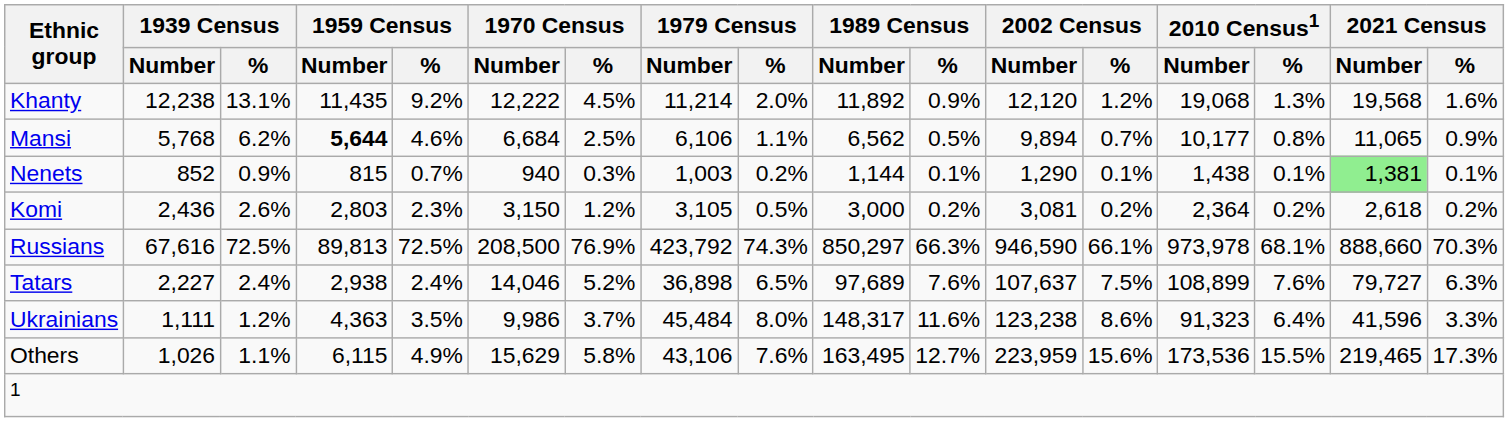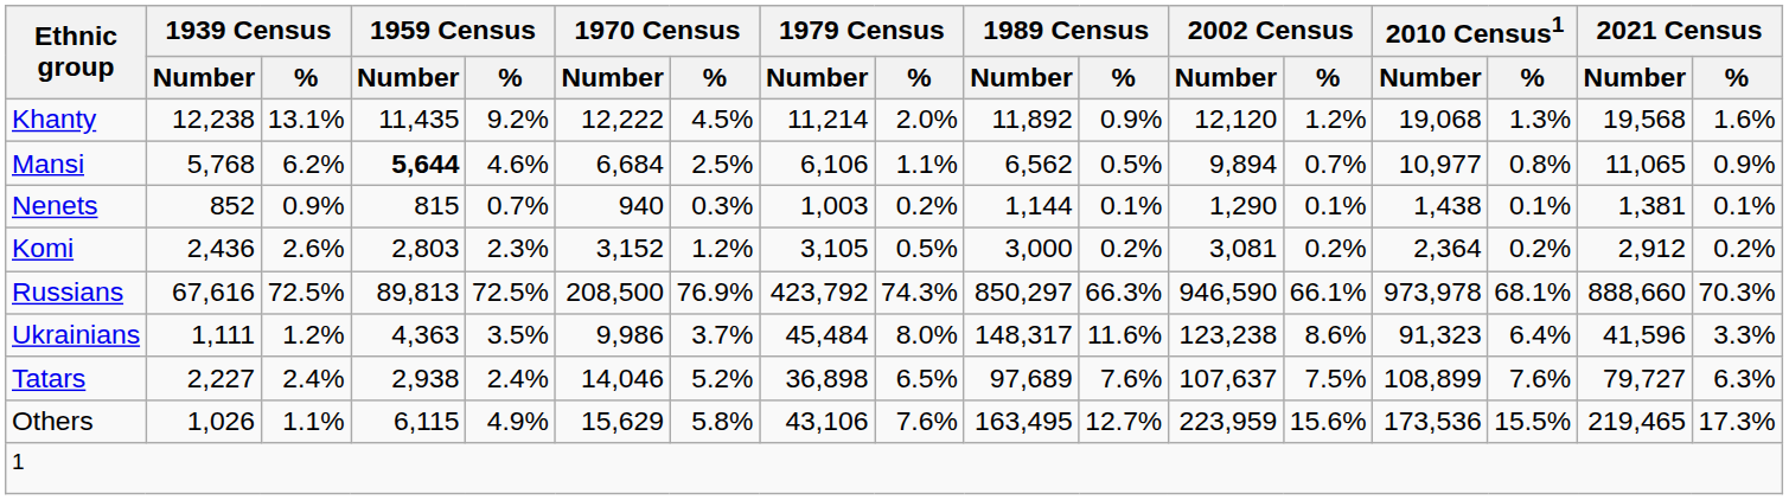 <table class="wikitable" style="text-align: right;">
 <tr style="background:#e0e0e0;">
 <th rowspan="2">Ethnic<br>group</th>
 <th colspan="2">1939 Census</th>
 <th colspan="2">1959 Census</th>
 <th colspan="2">1970 Census</th>
 <th colspan="2">1979 Census</th>
 <th colspan="2">1989 Census</th>
 <th colspan="2">2002 Census</th>
 <th colspan="2">2010 Census<sup>1</sup></th>
 <th colspan="2">2021 Census</th>
 </tr>
 <tr style="background:#e0e0e0;">
 <th>Number</th>
 <th>%</th>
 <th>Number</th>
 <th>%</th>
 <th>Number</th>
 <th>%</th>
 <th>Number</th>
 <th>%</th>
 <th>Number</th>
 <th>%</th>
 <th>Number</th>
 <th>%</th>
 <th>Number</th>
 <th>%</th>
 <th>Number</th>
 <th>%</th>
 </tr>
 <tr>
 <td style="text-align:left;"><a href='#'>Khanty</a></td>
 <td>12,238</td>
 <td>13.1%</td>
 <td>11,435</td>
 <td>9.2%</td>
 <td>12,222</td>
 <td>4.5%</td>
 <td>11,214</td>
 <td>2.0%</td>
 <td>11,892</td>
 <td>0.9%</td>
 <td>12,120</td>
 <td>1.2%</td>
 <td>19,068</td>
 <td>1.3%</td>
 <td>19,568</td>
 <td>1.6%</td>
 </tr>
 <tr>
 <td style="text-align:left;"><a href='#'>Mansi</a></td>
 <td>5,768</td>
 <td>6.2%</td>
 <td><strong>5,644</strong></td>
 <td>4.6%</td>
 <td>6,684</td>
 <td>2.5%</td>
 <td>6,106</td>
 <td>1.1%</td>
 <td>6,562</td>
 <td>0.5%</td>
 <td>9,894</td>
 <td>0.7%</td>
-<td>10,177</td>
+<td>10,977</td>
 <td>0.8%</td>
 <td>11,065</td>
 <td>0.9%</td>
 </tr>
 <tr>
 <td style="text-align:left;"><a href='#'>Nenets</a></td>
 <td>852</td>
 <td>0.9%</td>
 <td>815</td>
 <td>0.7%</td>
 <td>940</td>
 <td>0.3%</td>
 <td>1,003</td>
 <td>0.2%</td>
 <td>1,144</td>
 <td>0.1%</td>
 <td>1,290</td>
 <td>0.1%</td>
 <td>1,438</td>
 <td>0.1%</td>
-<td style="background: lightgreen;">1,381</td>
+<td>1,381</td>
 <td>0.1%</td>
 </tr>
 <tr>
 <td style="text-align:left;"><a href='#'>Komi</a></td>
 <td>2,436</td>
 <td>2.6%</td>
 <td>2,803</td>
 <td>2.3%</td>
-<td>3,150</td>
+<td>3,152</td>
 <td>1.2%</td>
 <td>3,105</td>
 <td>0.5%</td>
 <td>3,000</td>
 <td>0.2%</td>
 <td>3,081</td>
 <td>0.2%</td>
 <td>2,364</td>
 <td>0.2%</td>
-<td>2,618</td>
+<td>2,912</td>
 <td>0.2%</td>
 </tr>
 <tr>
 <td style="text-align:left;"><a href='#'>Russians</a></td>
 <td>67,616</td>
 <td>72.5%</td>
 <td>89,813</td>
 <td>72.5%</td>
 <td>208,500</td>
 <td>76.9%</td>
 <td>423,792</td>
 <td>74.3%</td>
 <td>850,297</td>
 <td>66.3%</td>
 <td>946,590</td>
 <td>66.1%</td>
 <td>973,978</td>
 <td>68.1%</td>
 <td>888,660</td>
 <td>70.3%</td>
 </tr>
 <tr>
+<td style="text-align:left;"><a href='#'>Ukrainians</a></td>
+<td>1,111</td>
+<td>1.2%</td>
+<td>4,363</td>
+<td>3.5%</td>
+<td>9,986</td>
+<td>3.7%</td>
+<td>45,484</td>
+<td>8.0%</td>
+<td>148,317</td>
+<td>11.6%</td>
+<td>123,238</td>
+<td>8.6%</td>
+<td>91,323</td>
+<td>6.4%</td>
+<td>41,596</td>
+<td>3.3%</td>
+</tr>
+<tr>
 <td style="text-align:left;"><a href='#'>Tatars</a></td>
 <td>2,227</td>
 <td>2.4%</td>
 <td>2,938</td>
 <td>2.4%</td>
 <td>14,046</td>
 <td>5.2%</td>
 <td>36,898</td>
 <td>6.5%</td>
 <td>97,689</td>
 <td>7.6%</td>
 <td>107,637</td>
 <td>7.5%</td>
 <td>108,899</td>
 <td>7.6%</td>
 <td>79,727</td>
 <td>6.3%</td>
-</tr>
-<tr>
-<td style="text-align:left;"><a href='#'>Ukrainians</a></td>
-<td>1,111</td>
-<td>1.2%</td>
-<td>4,363</td>
-<td>3.5%</td>
-<td>9,986</td>
-<td>3.7%</td>
-<td>45,484</td>
-<td>8.0%</td>
-<td>148,317</td>
-<td>11.6%</td>
-<td>123,238</td>
-<td>8.6%</td>
-<td>91,323</td>
-<td>6.4%</td>
-<td>41,596</td>
-<td>3.3%</td>
 </tr>
 <tr>
 <td style="text-align:left;">Others</td>
 <td>1,026</td>
 <td>1.1%</td>
 <td>6,115</td>
 <td>4.9%</td>
 <td>15,629</td>
 <td>5.8%</td>
 <td>43,106</td>
 <td>7.6%</td>
 <td>163,495</td>
 <td>12.7%</td>
 <td>223,959</td>
 <td>15.6%</td>
 <td>173,536</td>
 <td>15.5%</td>
 <td>219,465</td>
 <td>17.3%</td>
 </tr>
 <tr>
 <td style="text-align:left;" colspan="17"><sup>1</sup> </td>
 </tr>
 </table>
